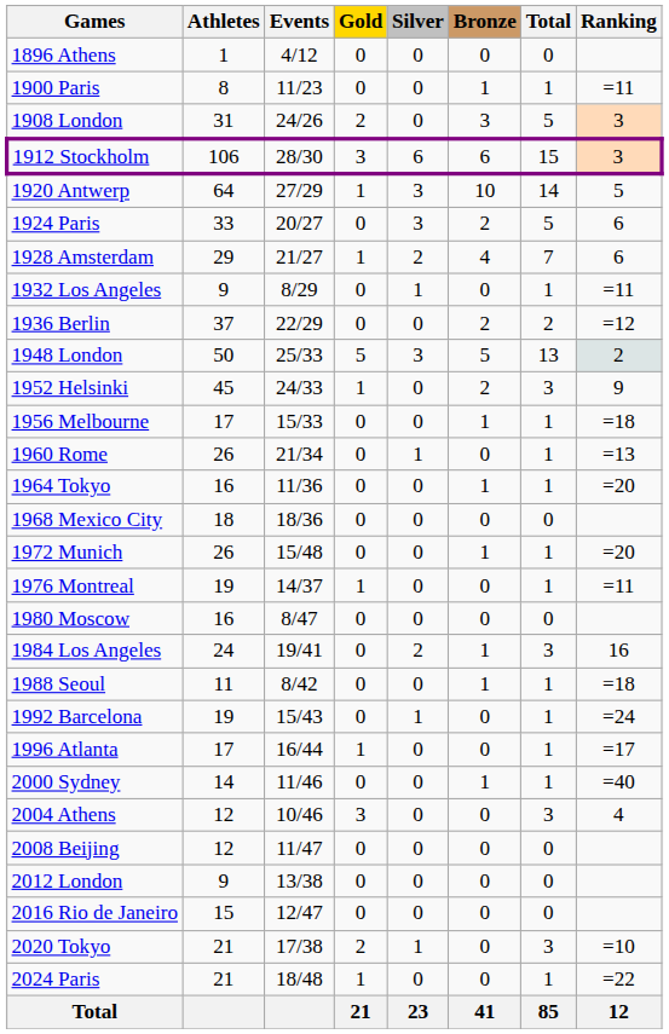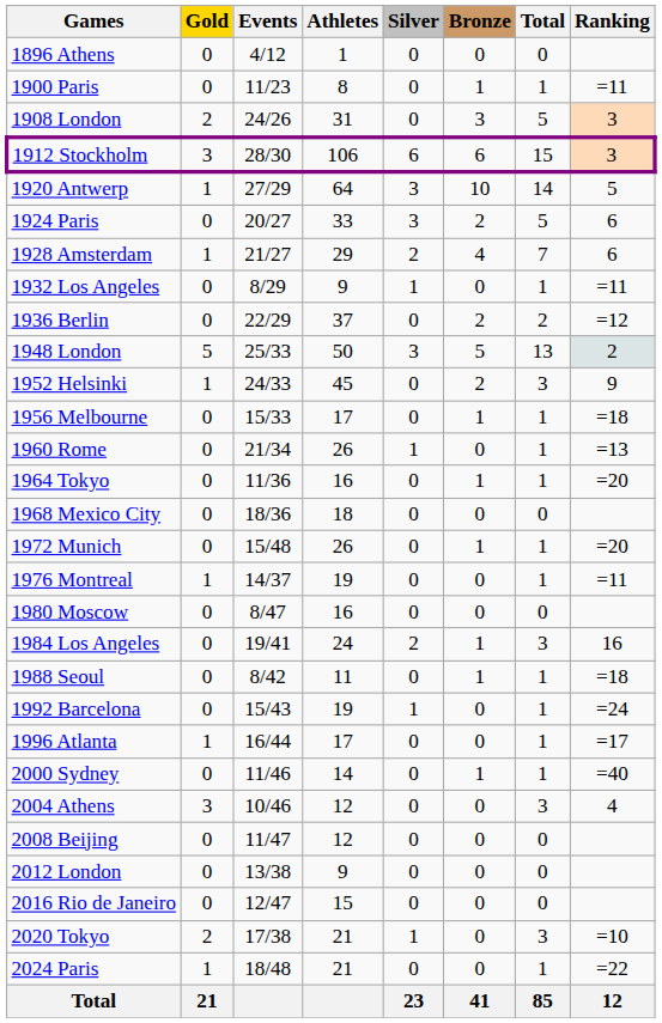 <table class="wikitable sortable" style="text-align:center">
 <tr>
 <th>Games</th>
+<th style="background-color:gold;">Gold</th>
+<th>Events</th>
 <th>Athletes</th>
-<th>Events</th>
-<th style="background-color:gold;">Gold</th>
 <th style="background-color:silver;">Silver</th>
 <th style="background-color:#c96;">Bronze</th>
 <th>Total</th>
 <th>Ranking</th>
 </tr>
 <tr>
 <td align=left><a href='#'>1896 Athens</a></td>
+<td>0</td>
+<td>4/12</td>
 <td>1</td>
-<td>4/12</td>
-<td>0</td>
 <td>0</td>
 <td>0</td>
 <td>0</td>
 <td></td>
 </tr>
 <tr>
 <td align=left><a href='#'>1900 Paris</a></td>
+<td>0</td>
+<td>11/23</td>
 <td>8</td>
-<td>11/23</td>
-<td>0</td>
 <td>0</td>
 <td>1</td>
 <td>1</td>
 <td>=11</td>
 </tr>
 <tr>
 <td align=left><a href='#'>1908 London</a></td>
+<td>2</td>
+<td>24/26</td>
 <td>31</td>
-<td>24/26</td>
-<td>2</td>
 <td>0</td>
 <td>3</td>
 <td>5</td>
 <td bgcolor=ffdab9>3</td>
 </tr>
 <tr align=center style="border: 3px solid purple">
 <td align=left><a href='#'>1912 Stockholm</a></td>
+<td>3</td>
+<td>28/30</td>
 <td>106</td>
-<td>28/30</td>
-<td>3</td>
 <td>6</td>
 <td>6</td>
 <td>15</td>
 <td bgcolor=ffdab9>3</td>
 </tr>
 <tr>
 <td align=left><a href='#'>1920 Antwerp</a></td>
+<td>1</td>
+<td>27/29</td>
 <td>64</td>
-<td>27/29</td>
-<td>1</td>
 <td>3</td>
 <td>10</td>
 <td>14</td>
 <td>5</td>
 </tr>
 <tr>
 <td align=left><a href='#'>1924 Paris</a></td>
+<td>0</td>
+<td>20/27</td>
 <td>33</td>
-<td>20/27</td>
-<td>0</td>
 <td>3</td>
 <td>2</td>
 <td>5</td>
 <td>6</td>
 </tr>
 <tr>
 <td align=left><a href='#'>1928 Amsterdam</a></td>
+<td>1</td>
+<td>21/27</td>
 <td>29</td>
-<td>21/27</td>
-<td>1</td>
 <td>2</td>
 <td>4</td>
 <td>7</td>
 <td>6</td>
 </tr>
 <tr>
 <td align=left><a href='#'>1932 Los Angeles</a></td>
+<td>0</td>
+<td>8/29</td>
 <td>9</td>
-<td>8/29</td>
-<td>0</td>
 <td>1</td>
 <td>0</td>
 <td>1</td>
 <td>=11</td>
 </tr>
 <tr>
 <td align=left><a href='#'>1936 Berlin</a></td>
+<td>0</td>
+<td>22/29</td>
 <td>37</td>
-<td>22/29</td>
-<td>0</td>
 <td>0</td>
 <td>2</td>
 <td>2</td>
 <td>=12</td>
 </tr>
 <tr>
 <td align=left><a href='#'>1948 London</a></td>
+<td>5</td>
+<td>25/33</td>
 <td>50</td>
-<td>25/33</td>
-<td>5</td>
 <td>3</td>
 <td>5</td>
 <td>13</td>
 <td bgcolor=dce5e5>2</td>
 </tr>
 <tr>
 <td align=left><a href='#'>1952 Helsinki</a></td>
+<td>1</td>
+<td>24/33</td>
 <td>45</td>
-<td>24/33</td>
-<td>1</td>
 <td>0</td>
 <td>2</td>
 <td>3</td>
 <td>9</td>
 </tr>
 <tr>
 <td align=left><a href='#'>1956 Melbourne</a></td>
+<td>0</td>
+<td>15/33</td>
 <td>17</td>
-<td>15/33</td>
-<td>0</td>
 <td>0</td>
 <td>1</td>
 <td>1</td>
 <td>=18</td>
 </tr>
 <tr>
 <td align=left><a href='#'>1960 Rome</a></td>
+<td>0</td>
+<td>21/34</td>
 <td>26</td>
-<td>21/34</td>
-<td>0</td>
 <td>1</td>
 <td>0</td>
 <td>1</td>
 <td>=13</td>
 </tr>
 <tr>
 <td align=left><a href='#'>1964 Tokyo</a></td>
+<td>0</td>
+<td>11/36</td>
 <td>16</td>
-<td>11/36</td>
-<td>0</td>
 <td>0</td>
 <td>1</td>
 <td>1</td>
 <td>=20</td>
 </tr>
 <tr>
 <td align=left><a href='#'>1968 Mexico City</a></td>
+<td>0</td>
+<td>18/36</td>
 <td>18</td>
-<td>18/36</td>
-<td>0</td>
 <td>0</td>
 <td>0</td>
 <td>0</td>
 <td></td>
 </tr>
 <tr>
 <td align=left><a href='#'>1972 Munich</a></td>
+<td>0</td>
+<td>15/48</td>
 <td>26</td>
-<td>15/48</td>
-<td>0</td>
 <td>0</td>
 <td>1</td>
 <td>1</td>
 <td>=20</td>
 </tr>
 <tr>
 <td align=left><a href='#'>1976 Montreal</a></td>
+<td>1</td>
+<td>14/37</td>
 <td>19</td>
-<td>14/37</td>
-<td>1</td>
 <td>0</td>
 <td>0</td>
 <td>1</td>
 <td>=11</td>
 </tr>
 <tr>
 <td align=left><a href='#'>1980 Moscow</a></td>
+<td>0</td>
+<td>8/47</td>
 <td>16</td>
-<td>8/47</td>
-<td>0</td>
 <td>0</td>
 <td>0</td>
 <td>0</td>
 <td></td>
 </tr>
 <tr>
 <td align=left><a href='#'>1984 Los Angeles</a></td>
+<td>0</td>
+<td>19/41</td>
 <td>24</td>
-<td>19/41</td>
-<td>0</td>
 <td>2</td>
 <td>1</td>
 <td>3</td>
 <td>16</td>
 </tr>
 <tr>
 <td align=left><a href='#'>1988 Seoul</a></td>
+<td>0</td>
+<td>8/42</td>
 <td>11</td>
-<td>8/42</td>
-<td>0</td>
 <td>0</td>
 <td>1</td>
 <td>1</td>
 <td>=18</td>
 </tr>
 <tr>
 <td align=left><a href='#'>1992 Barcelona</a></td>
+<td>0</td>
+<td>15/43</td>
 <td>19</td>
-<td>15/43</td>
-<td>0</td>
 <td>1</td>
 <td>0</td>
 <td>1</td>
 <td>=24</td>
 </tr>
 <tr>
 <td align=left><a href='#'>1996 Atlanta</a></td>
+<td>1</td>
+<td>16/44</td>
 <td>17</td>
-<td>16/44</td>
-<td>1</td>
 <td>0</td>
 <td>0</td>
 <td>1</td>
 <td>=17</td>
 </tr>
 <tr>
 <td align=left><a href='#'>2000 Sydney</a></td>
+<td>0</td>
+<td>11/46</td>
 <td>14</td>
-<td>11/46</td>
-<td>0</td>
 <td>0</td>
 <td>1</td>
 <td>1</td>
 <td>=40</td>
 </tr>
 <tr>
 <td align=left><a href='#'>2004 Athens</a></td>
+<td>3</td>
+<td>10/46</td>
 <td>12</td>
-<td>10/46</td>
-<td>3</td>
 <td>0</td>
 <td>0</td>
 <td>3</td>
 <td>4</td>
 </tr>
 <tr>
 <td align=left><a href='#'>2008 Beijing</a></td>
+<td>0</td>
+<td>11/47</td>
 <td>12</td>
-<td>11/47</td>
-<td>0</td>
 <td>0</td>
 <td>0</td>
 <td>0</td>
 <td></td>
 </tr>
 <tr>
 <td align=left><a href='#'>2012 London</a></td>
+<td>0</td>
+<td>13/38</td>
 <td>9</td>
-<td>13/38</td>
-<td>0</td>
 <td>0</td>
 <td>0</td>
 <td>0</td>
 <td></td>
 </tr>
 <tr>
 <td align=left><a href='#'>2016 Rio de Janeiro</a></td>
+<td>0</td>
+<td>12/47</td>
 <td>15</td>
-<td>12/47</td>
-<td>0</td>
 <td>0</td>
 <td>0</td>
 <td>0</td>
 <td></td>
 </tr>
 <tr>
 <td align=left><a href='#'>2020 Tokyo</a></td>
+<td>2</td>
+<td>17/38</td>
 <td>21</td>
-<td>17/38</td>
-<td>2</td>
 <td>1</td>
 <td>0</td>
 <td>3</td>
 <td>=10</td>
 </tr>
 <tr>
 <td align=left><a href='#'>2024 Paris</a></td>
+<td>1</td>
+<td>18/48</td>
 <td>21</td>
-<td>18/48</td>
-<td>1</td>
 <td>0</td>
 <td>0</td>
 <td>1</td>
 <td>=22</td>
 </tr>
 <tr>
 <th>Total</th>
+<th>21</th>
 <th></th>
 <th></th>
-<th>21</th>
 <th>23</th>
 <th>41</th>
 <th>85</th>
 <th>12</th>
 </tr>
 </table>
